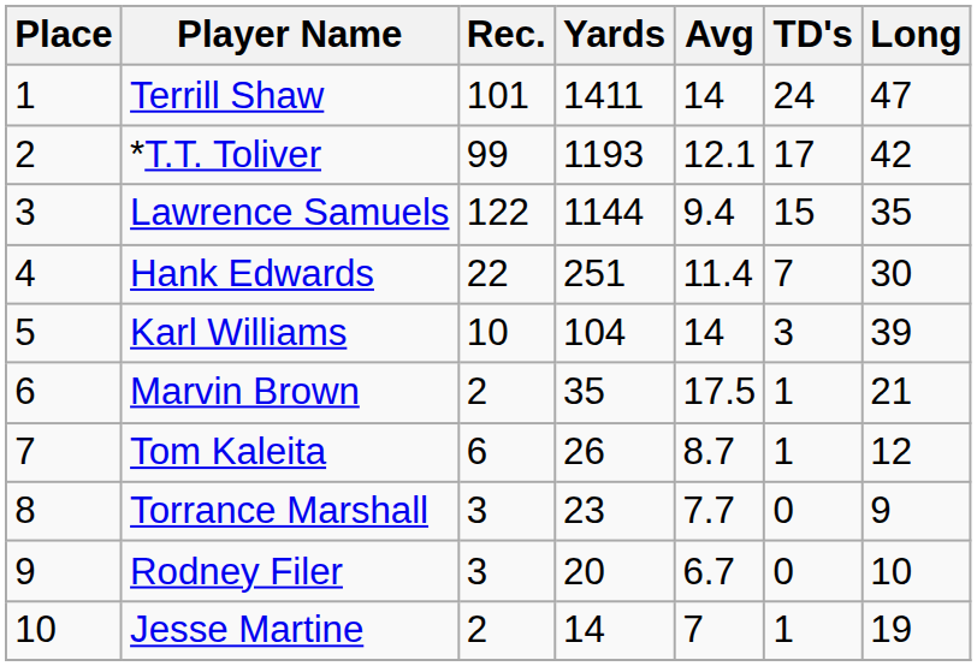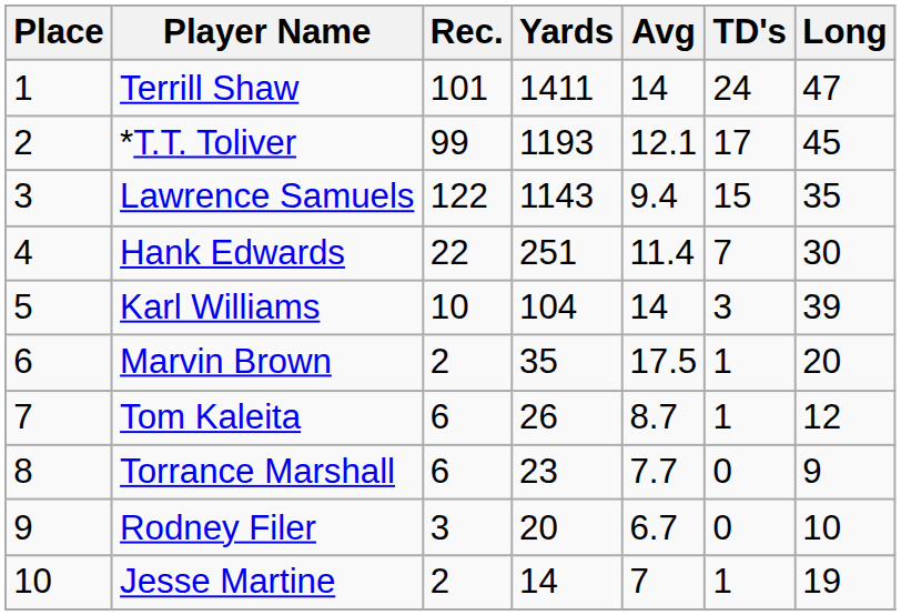 <table class="wikitable">
 <tr>
 <th>Place</th>
 <th>Player Name</th>
 <th>Rec.</th>
 <th>Yards</th>
 <th>Avg</th>
 <th>TD's</th>
 <th>Long</th>
 </tr>
 <tr>
 <td>1</td>
 <td><a href='#'>Terrill Shaw</a></td>
 <td>101</td>
 <td>1411</td>
 <td>14</td>
 <td>24</td>
 <td>47</td>
 </tr>
 <tr>
 <td>2</td>
 <td>*<a href='#'>T.T. Toliver</a></td>
 <td>99</td>
 <td>1193</td>
 <td>12.1</td>
 <td>17</td>
-<td>42</td>
+<td>45</td>
 </tr>
 <tr>
 <td>3</td>
 <td><a href='#'>Lawrence Samuels</a></td>
 <td>122</td>
-<td>1144</td>
+<td>1143</td>
 <td>9.4</td>
 <td>15</td>
 <td>35</td>
 </tr>
 <tr>
 <td>4</td>
 <td><a href='#'>Hank Edwards</a></td>
 <td>22</td>
 <td>251</td>
 <td>11.4</td>
 <td>7</td>
 <td>30</td>
 </tr>
 <tr>
 <td>5</td>
 <td><a href='#'>Karl Williams</a></td>
 <td>10</td>
 <td>104</td>
 <td>14</td>
 <td>3</td>
 <td>39</td>
 </tr>
 <tr>
 <td>6</td>
 <td><a href='#'>Marvin Brown</a></td>
 <td>2</td>
 <td>35</td>
 <td>17.5</td>
 <td>1</td>
-<td>21</td>
+<td>20</td>
 </tr>
 <tr>
 <td>7</td>
 <td><a href='#'>Tom Kaleita</a></td>
 <td>6</td>
 <td>26</td>
 <td>8.7</td>
 <td>1</td>
 <td>12</td>
 </tr>
 <tr>
 <td>8</td>
 <td><a href='#'>Torrance Marshall</a></td>
-<td>3</td>
+<td>6</td>
 <td>23</td>
 <td>7.7</td>
 <td>0</td>
 <td>9</td>
 </tr>
 <tr>
 <td>9</td>
 <td><a href='#'>Rodney Filer</a></td>
 <td>3</td>
 <td>20</td>
 <td>6.7</td>
 <td>0</td>
 <td>10</td>
 </tr>
 <tr>
 <td>10</td>
 <td><a href='#'>Jesse Martine</a></td>
 <td>2</td>
 <td>14</td>
 <td>7</td>
 <td>1</td>
 <td>19</td>
 </tr>
 <tr>
 </tr>
 </table>
